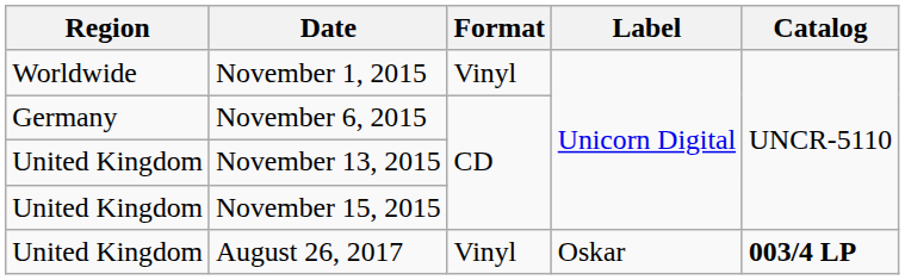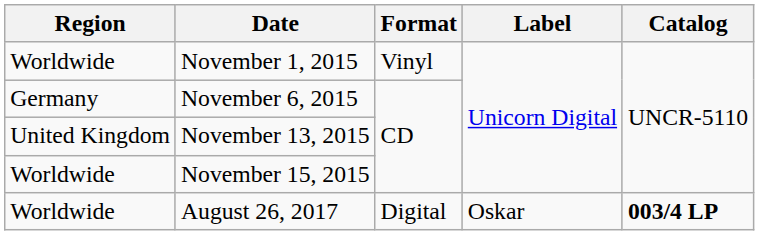 <table class="wikitable">
 <tr>
 <th>Region</th>
 <th>Date</th>
 <th>Format</th>
 <th>Label</th>
 <th>Catalog</th>
 </tr>
 <tr>
 <td>Worldwide</td>
 <td>November 1, 2015</td>
 <td>Vinyl</td>
 <td rowspan="4"><a href='#'>Unicorn Digital</a></td>
 <td rowspan="4">UNCR-5110</td>
 </tr>
 <tr>
 <td>Germany</td>
 <td>November 6, 2015</td>
 <td rowspan="3">CD</td>
 </tr>
 <tr>
 <td>United Kingdom</td>
 <td>November 13, 2015</td>
 </tr>
 <tr>
-<td>United Kingdom</td>
+<td>Worldwide</td>
 <td>November 15, 2015</td>
 </tr>
 <tr>
-<td>United Kingdom</td>
+<td>Worldwide</td>
 <td>August 26, 2017</td>
-<td>Vinyl</td>
+<td>Digital</td>
 <td>Oskar</td>
 <td><strong>003/4 LP</strong></td>
 </tr>
 </table>
